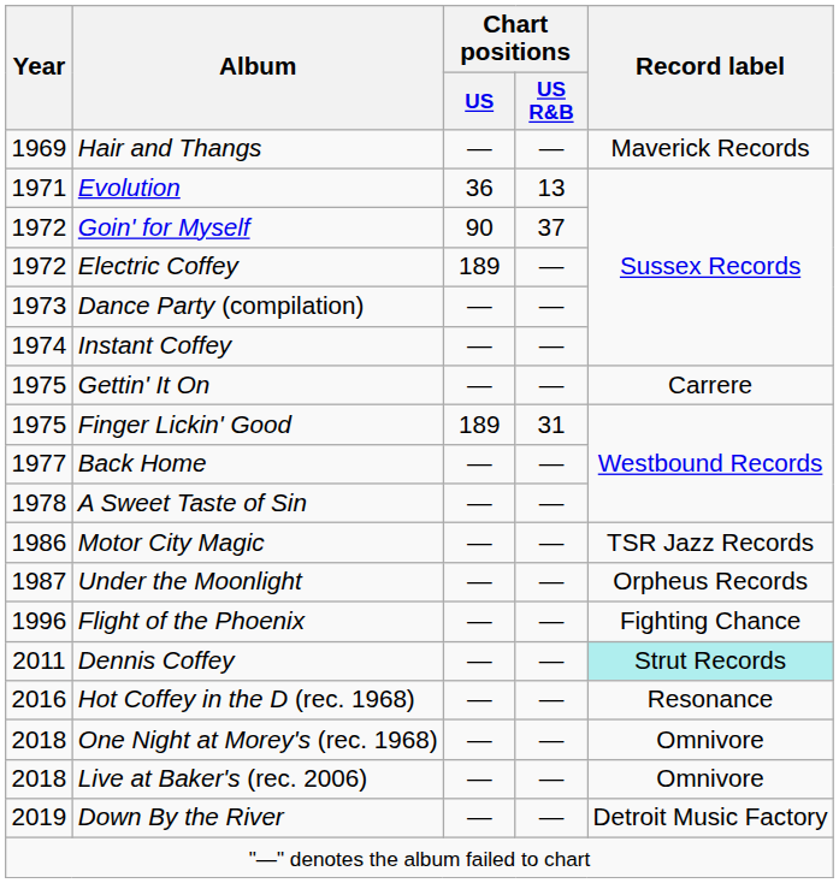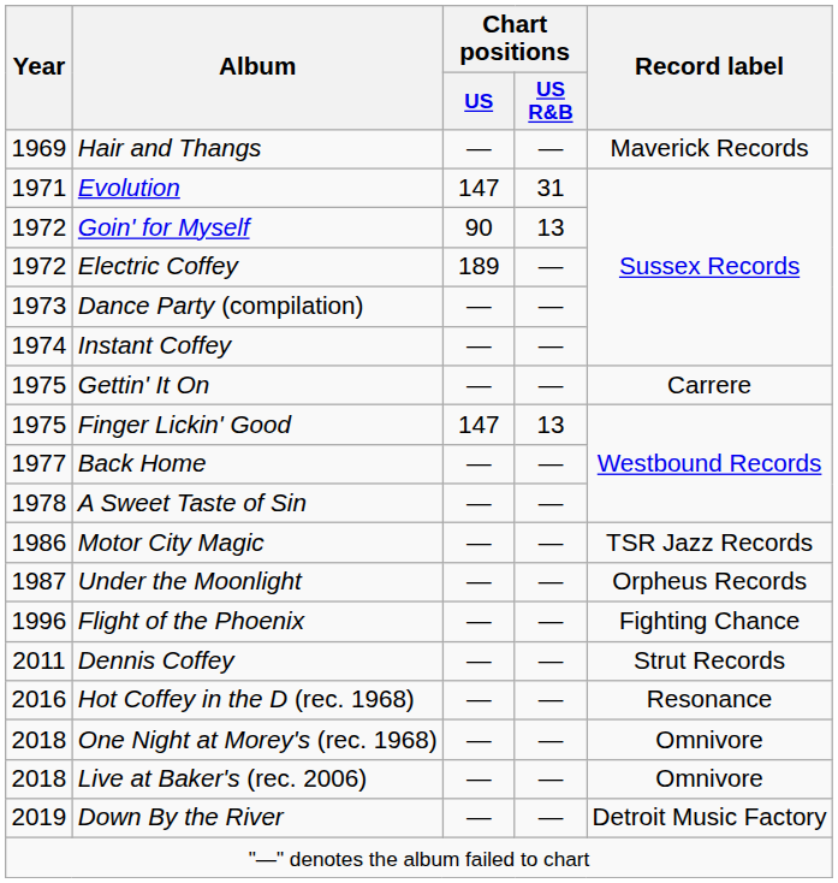 <table class="wikitable" style="text-align:center;">
 <tr>
 <th rowspan="2">Year</th>
 <th rowspan="2">Album</th>
 <th colspan="2">Chart positions</th>
 <th rowspan="2">Record label</th>
 </tr>
 <tr style="font-size:smaller;">
 <th style="width:40px;"><a href='#'>US</a></th>
 <th style="width:40px;"><a href='#'>US<br>R&B</a></th>
 </tr>
 <tr>
 <td>1969</td>
 <td style="text-align:left;"><em>Hair and Thangs</em></td>
 <td>—</td>
 <td>—</td>
 <td>Maverick Records</td>
 </tr>
 <tr>
 <td>1971</td>
 <td style="text-align:left;"><em><a href='#'>Evolution</a></em></td>
-<td>36</td>
-<td>13</td>
+<td>147</td>
+<td>31</td>
 <td rowspan="5"><a href='#'>Sussex Records</a></td>
 </tr>
 <tr>
 <td>1972</td>
 <td style="text-align:left;"><em><a href='#'>Goin' for Myself</a></em></td>
 <td>90</td>
-<td>37</td>
+<td>13</td>
 </tr>
 <tr>
 <td>1972</td>
 <td style="text-align:left;"><em>Electric Coffey</em></td>
 <td>189</td>
 <td>—</td>
 </tr>
 <tr>
 <td>1973</td>
 <td style="text-align:left;"><em>Dance Party</em> (compilation)</td>
 <td>—</td>
 <td>—</td>
 </tr>
 <tr>
 <td>1974</td>
 <td style="text-align:left;"><em>Instant Coffey</em></td>
 <td>—</td>
 <td>—</td>
 </tr>
 <tr>
 <td>1975</td>
 <td style="text-align:left;"><em>Gettin' It On</em></td>
 <td>—</td>
 <td>—</td>
 <td>Carrere</td>
 </tr>
 <tr>
 <td>1975</td>
 <td style="text-align:left;"><em>Finger Lickin' Good</em></td>
-<td>189</td>
-<td>31</td>
+<td>147</td>
+<td>13</td>
 <td rowspan="3"><a href='#'>Westbound Records</a></td>
 </tr>
 <tr>
 <td>1977</td>
 <td style="text-align:left;"><em>Back Home</em></td>
 <td>—</td>
 <td>—</td>
 </tr>
 <tr>
 <td>1978</td>
 <td style="text-align:left;"><em>A Sweet Taste of Sin</em></td>
 <td>—</td>
 <td>—</td>
 </tr>
 <tr>
 <td>1986</td>
 <td style="text-align:left;"><em>Motor City Magic</em></td>
 <td>—</td>
 <td>—</td>
 <td>TSR Jazz Records</td>
 </tr>
 <tr>
 <td>1987</td>
 <td style="text-align:left;"><em>Under the Moonlight</em></td>
 <td>—</td>
 <td>—</td>
 <td>Orpheus Records</td>
 </tr>
 <tr>
 <td>1996</td>
 <td style="text-align:left;"><em>Flight of the Phoenix</em></td>
 <td>—</td>
 <td>—</td>
 <td>Fighting Chance</td>
 </tr>
 <tr>
 <td>2011</td>
 <td style="text-align:left;"><em>Dennis Coffey</em></td>
 <td>—</td>
 <td>—</td>
-<td style="background: paleturquoise;">Strut Records</td>
+<td>Strut Records</td>
 </tr>
 <tr>
 <td>2016</td>
 <td style="text-align:left;"><em>Hot Coffey in the D</em> (rec. 1968)</td>
 <td>—</td>
 <td>—</td>
 <td>Resonance</td>
 </tr>
 <tr>
 <td>2018</td>
 <td style="text-align:left;"><em>One Night at Morey's</em> (rec. 1968)</td>
 <td>—</td>
 <td>—</td>
 <td>Omnivore</td>
 </tr>
 <tr>
 <td>2018</td>
 <td style="text-align:left;"><em>Live at Baker's</em> (rec. 2006)</td>
 <td>—</td>
 <td>—</td>
 <td>Omnivore</td>
 </tr>
 <tr>
 <td>2019</td>
 <td style="text-align:left;"><em>Down By the River</em></td>
 <td>—</td>
 <td>—</td>
 <td>Detroit Music Factory</td>
 </tr>
 <tr>
 <td style="text-align:center;" colspan="7"><small>"—" denotes the album failed to chart</small></td>
 </tr>
 </table>
